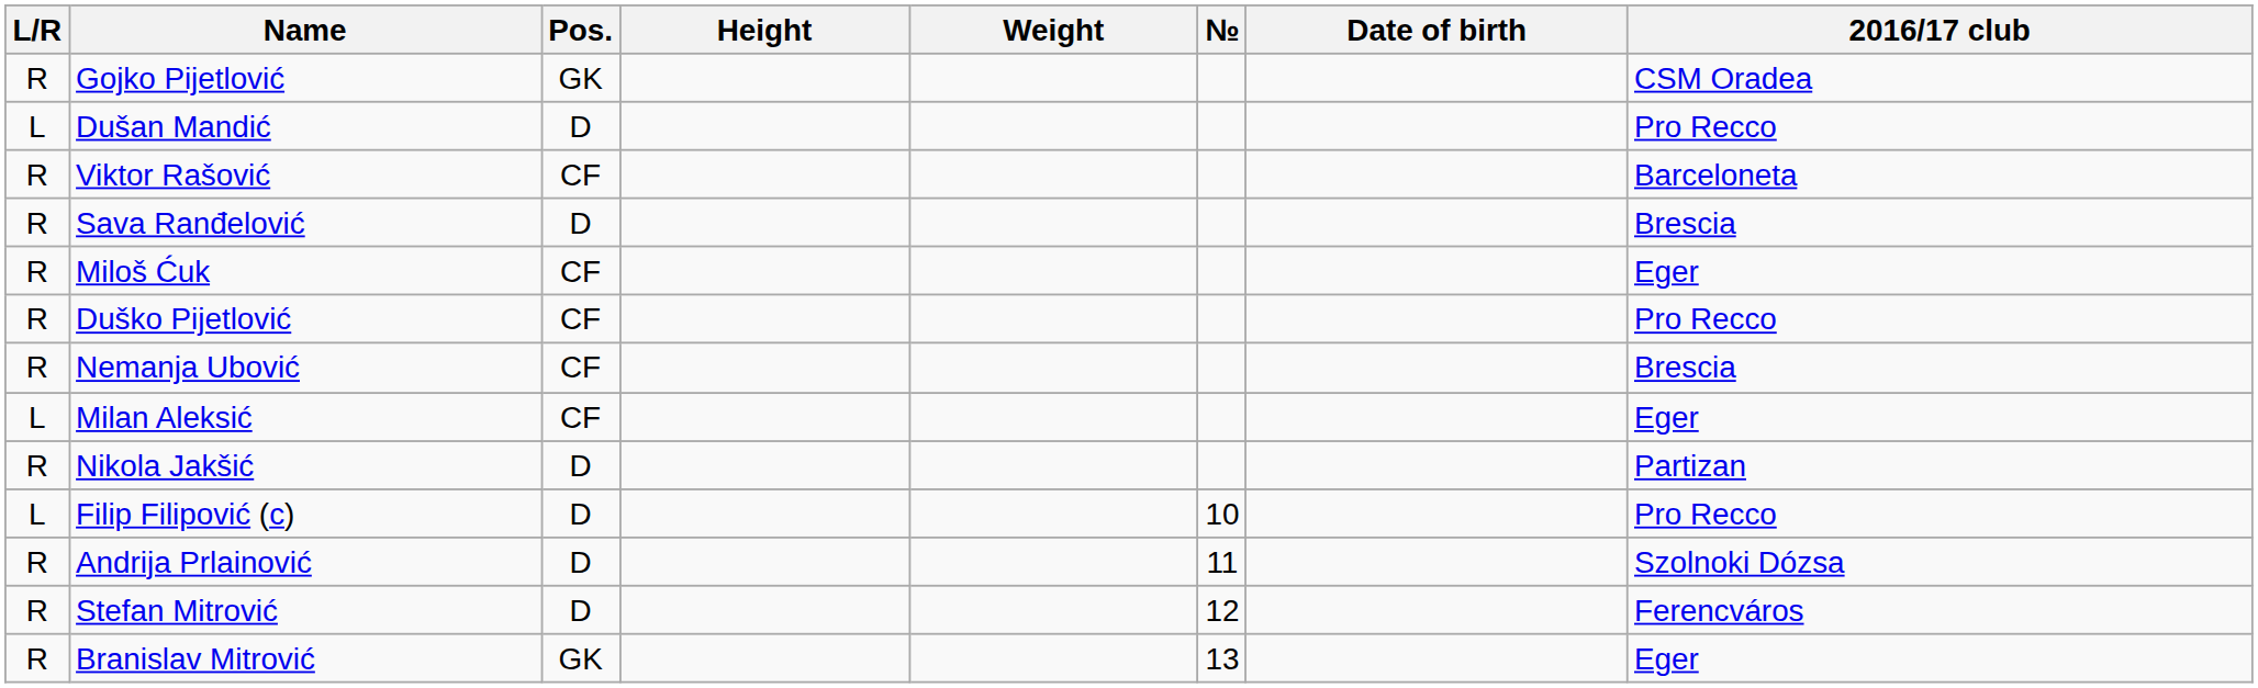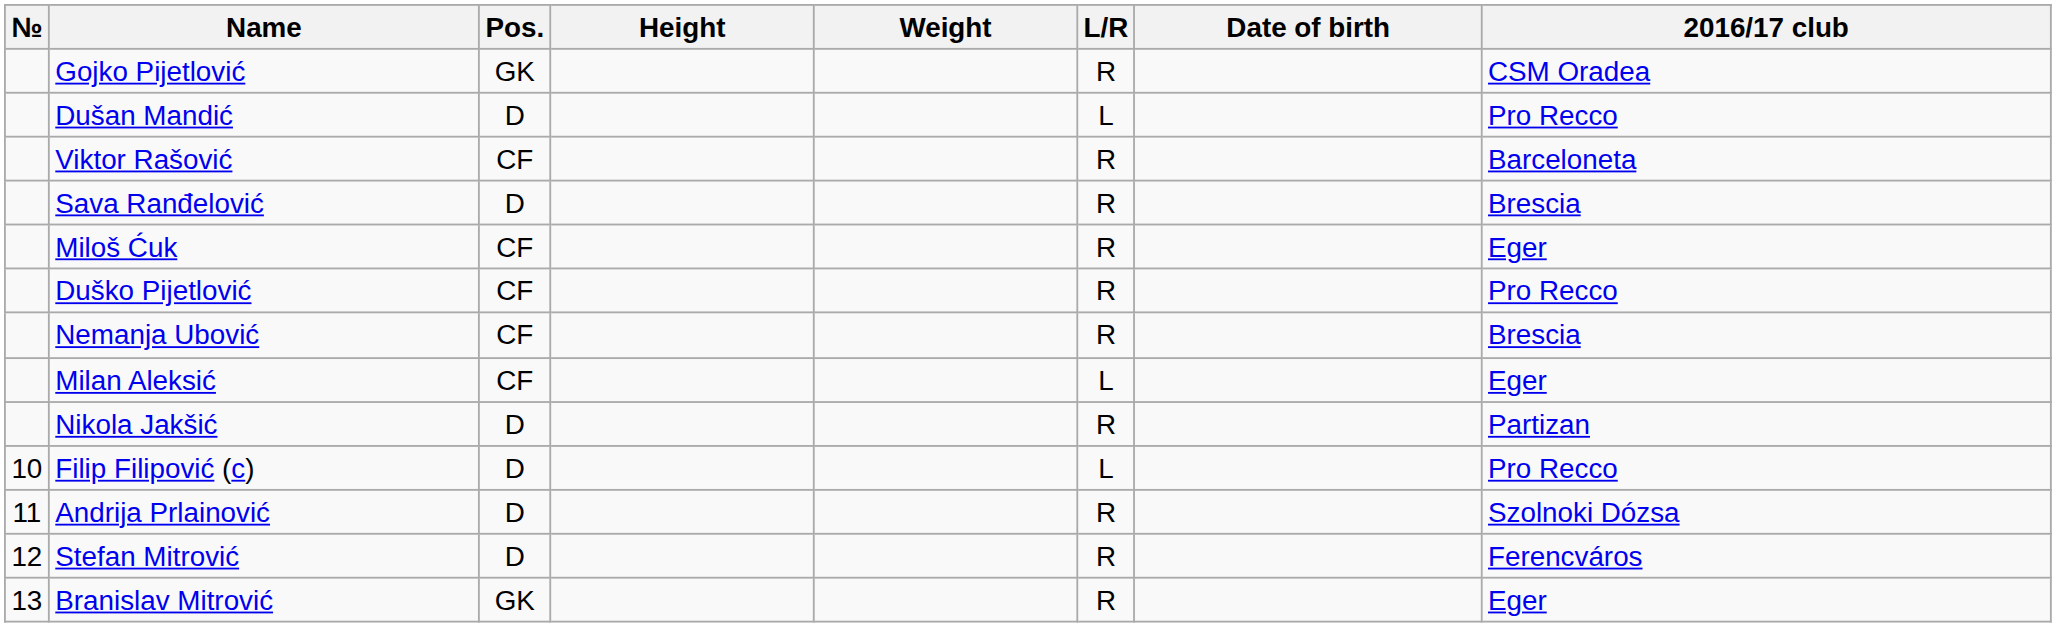 <table class="wikitable sortable" style="font-size:95%; text-align:center;">
 <tr>
-<th>L/R</th>
+<th>№</th>
 <th style="width:15em">Name</th>
 <th>Pos.</th>
 <th style="width:9em">Height</th>
 <th style="width:9em">Weight</th>
-<th>№</th>
+<th>L/R</th>
 <th style="width:12em">Date of birth</th>
 <th style="width:20em">2016/17 club</th>
 </tr>
 <tr>
-<td>R</td>
+<td></td>
 <td style="text-align:left;"><a href='#'>Gojko Pijetlović</a></td>
 <td>GK</td>
 <td></td>
 <td></td>
-<td></td>
+<td>R</td>
 <td style="text-align:right;"></td>
 <td style="text-align:left;"> <a href='#'>CSM Oradea</a></td>
 </tr>
 <tr>
-<td>L</td>
+<td></td>
 <td style="text-align:left;"><a href='#'>Dušan Mandić</a></td>
 <td>D</td>
 <td></td>
 <td></td>
-<td></td>
+<td>L</td>
 <td style="text-align:right;"></td>
 <td style="text-align:left;"> <a href='#'>Pro Recco</a></td>
 </tr>
 <tr>
-<td>R</td>
+<td></td>
 <td style="text-align:left;"><a href='#'>Viktor Rašović</a></td>
 <td>CF</td>
 <td></td>
 <td></td>
-<td></td>
+<td>R</td>
 <td style="text-align:right;"></td>
 <td style="text-align:left;"> <a href='#'>Barceloneta</a></td>
 </tr>
 <tr>
-<td>R</td>
+<td></td>
 <td style="text-align:left;"><a href='#'>Sava Ranđelović</a></td>
 <td>D</td>
 <td></td>
 <td></td>
-<td></td>
+<td>R</td>
 <td style="text-align:right;"></td>
 <td style="text-align:left;"> <a href='#'>Brescia</a></td>
 </tr>
 <tr>
-<td>R</td>
+<td></td>
 <td style="text-align:left;"><a href='#'>Miloš Ćuk</a></td>
 <td>CF</td>
 <td></td>
 <td></td>
-<td></td>
+<td>R</td>
 <td style="text-align:right;"></td>
 <td style="text-align:left;"> <a href='#'>Eger</a></td>
 </tr>
 <tr>
-<td>R</td>
+<td></td>
 <td style="text-align:left;"><a href='#'>Duško Pijetlović</a></td>
 <td>CF</td>
 <td></td>
 <td></td>
-<td></td>
+<td>R</td>
 <td style="text-align:right;"></td>
 <td style="text-align:left;"> <a href='#'>Pro Recco</a></td>
 </tr>
 <tr>
-<td>R</td>
+<td></td>
 <td style="text-align:left;"><a href='#'>Nemanja Ubović</a></td>
 <td>CF</td>
 <td></td>
 <td></td>
-<td></td>
+<td>R</td>
 <td style="text-align:right;"></td>
 <td style="text-align:left;"> <a href='#'>Brescia</a></td>
 </tr>
 <tr>
-<td>L</td>
+<td></td>
 <td style="text-align:left;"><a href='#'>Milan Aleksić</a></td>
 <td>CF</td>
 <td></td>
 <td></td>
-<td></td>
+<td>L</td>
 <td style="text-align:right;"></td>
 <td style="text-align:left;"> <a href='#'>Eger</a></td>
 </tr>
 <tr>
-<td>R</td>
+<td></td>
 <td style="text-align:left;"><a href='#'>Nikola Jakšić</a></td>
 <td>D</td>
 <td></td>
 <td></td>
-<td></td>
+<td>R</td>
 <td style="text-align:right;"></td>
 <td style="text-align:left;"> <a href='#'>Partizan</a></td>
 </tr>
 <tr>
-<td>L</td>
+<td>10</td>
 <td style="text-align:left;"><a href='#'>Filip Filipović</a> (<a href='#'>c</a>)</td>
 <td>D</td>
 <td></td>
 <td></td>
-<td>10</td>
+<td>L</td>
 <td style="text-align:right;"></td>
 <td style="text-align:left;"> <a href='#'>Pro Recco</a></td>
 </tr>
 <tr>
-<td>R</td>
+<td>11</td>
 <td style="text-align:left;"><a href='#'>Andrija Prlainović</a></td>
 <td>D</td>
 <td></td>
 <td></td>
-<td>11</td>
+<td>R</td>
 <td style="text-align:right;"></td>
 <td style="text-align:left;"> <a href='#'>Szolnoki Dózsa</a></td>
 </tr>
 <tr>
-<td>R</td>
+<td>12</td>
 <td style="text-align:left;"><a href='#'>Stefan Mitrović</a></td>
 <td>D</td>
 <td></td>
 <td></td>
-<td>12</td>
+<td>R</td>
 <td style="text-align:right;"></td>
 <td style="text-align:left;"> <a href='#'>Ferencváros</a></td>
 </tr>
 <tr>
-<td>R</td>
+<td>13</td>
 <td style="text-align:left;"><a href='#'>Branislav Mitrović</a></td>
 <td>GK</td>
 <td></td>
 <td></td>
-<td>13</td>
+<td>R</td>
 <td style="text-align:right;"></td>
 <td style="text-align:left;"> <a href='#'>Eger</a></td>
 </tr>
 </table>
